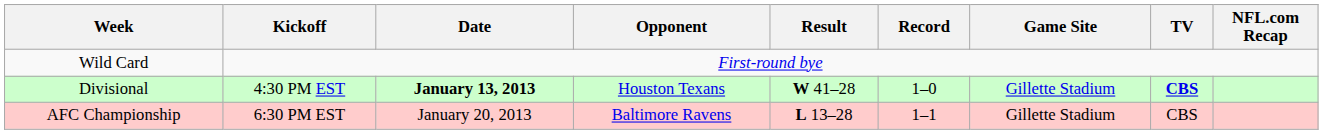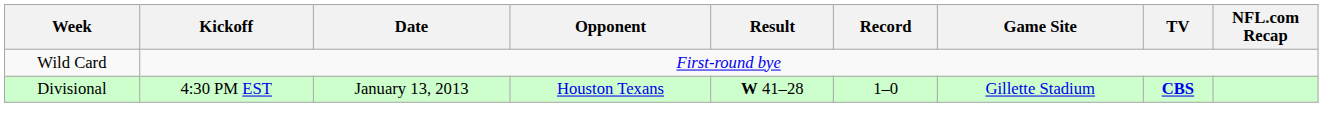 <table class="wikitable" style="text-align: center; margin-left: auto; margin-right: auto;">
 <tr>
 <th>Week</th>
 <th>Kickoff</th>
 <th width="15%">Date</th>
 <th>Opponent</th>
 <th>Result</th>
 <th>Record</th>
 <th>Game Site</th>
 <th>TV</th>
 <th width="8%">NFL.com Recap</th>
 </tr>
 <tr style="text-align:center;">
 <td>Wild Card</td>
 <td colspan="8" style="text-align:center;"><em><a href='#'>First-round bye</a></em></td>
 </tr>
 <tr style="background:#cfc;">
 <td align="center">Divisional</td>
 <td>4:30 PM <a href='#'>EST</a></td>
-<td><strong>January 13, 2013</strong></td>
+<td>January 13, 2013</td>
 <td><a href='#'>Houston Texans</a></td>
 <td><strong>W</strong> 41–28</td>
 <td align="center">1–0</td>
 <td><a href='#'>Gillette Stadium</a></td>
 <td><strong><a href='#'>CBS</a></strong></td>
 <td></td>
 </tr>
-<tr style="background:#fcc;">
-<td align="center">AFC Championship</td>
-<td>6:30 PM EST</td>
-<td>January 20, 2013</td>
-<td><a href='#'>Baltimore Ravens</a></td>
-<td><strong>L</strong> 13–28</td>
-<td align="center">1–1</td>
-<td>Gillette Stadium</td>
-<td>CBS</td>
-<td></td>
-</tr>
 </table>
